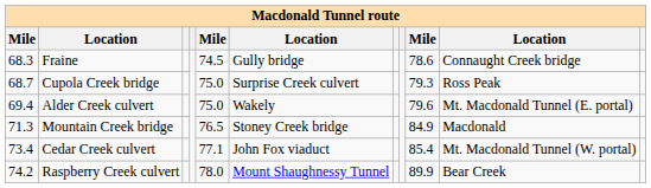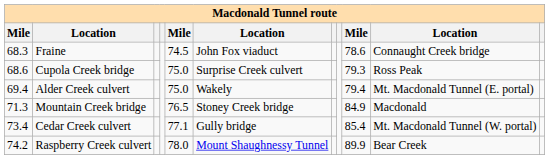 <table class="wikitable">
 <tr>
 <th colspan="11" style="background:#ffdead;">Macdonald Tunnel route</th>
 </tr>
 <tr>
 <th>Mile</th>
 <th>Location</th>
 <th></th>
 <th></th>
 <th>Mile</th>
 <th>Location</th>
 <th></th>
 <th></th>
 <th>Mile</th>
 <th>Location</th>
 <th></th>
 </tr>
 <tr>
 <td>68.3</td>
 <td>Fraine</td>
 <td></td>
 <td rowspan=6></td>
 <td>74.5</td>
-<td>Gully bridge</td>
+<td>John Fox viaduct</td>
 <td></td>
 <td rowspan=6></td>
 <td>78.6</td>
 <td>Connaught Creek bridge</td>
 <td></td>
 </tr>
 <tr>
-<td>68.7</td>
+<td>68.6</td>
 <td>Cupola Creek bridge</td>
 <td></td>
 <td>75.0</td>
 <td>Surprise Creek culvert</td>
 <td></td>
 <td>79.3</td>
 <td>Ross Peak</td>
 <td></td>
 </tr>
 <tr>
 <td>69.4</td>
 <td>Alder Creek culvert</td>
 <td></td>
 <td>75.0</td>
 <td>Wakely</td>
 <td></td>
-<td>79.6</td>
+<td>79.4</td>
 <td>Mt. Macdonald Tunnel (E. portal)</td>
 <td></td>
 </tr>
 <tr>
 <td>71.3</td>
 <td>Mountain Creek bridge</td>
 <td></td>
 <td>76.5</td>
 <td>Stoney Creek bridge</td>
 <td></td>
 <td>84.9</td>
 <td>Macdonald</td>
 <td></td>
 </tr>
 <tr>
 <td>73.4</td>
 <td>Cedar Creek culvert</td>
 <td></td>
 <td>77.1</td>
-<td>John Fox viaduct</td>
+<td>Gully bridge</td>
 <td></td>
 <td>85.4</td>
 <td>Mt. Macdonald Tunnel (W. portal)</td>
 <td></td>
 </tr>
 <tr>
 <td>74.2</td>
 <td>Raspberry Creek culvert</td>
 <td></td>
 <td>78.0</td>
 <td><a href='#'>Mount Shaughnessy Tunnel</a></td>
 <td></td>
 <td>89.9</td>
 <td>Bear Creek</td>
 <td></td>
 </tr>
 </table>
